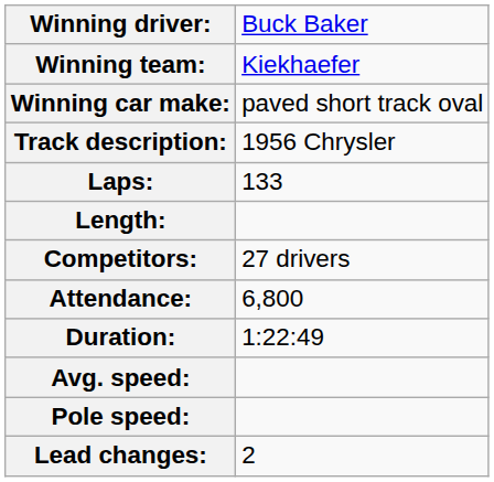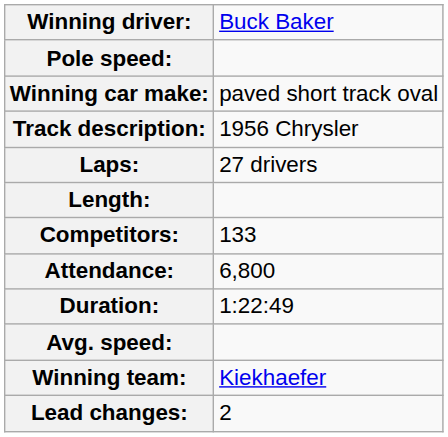 <table class="wikitable" style=text-align:left>
 <tr>
 <th>Winning driver:</th>
 <td><a href='#'>Buck Baker</a></td>
 </tr>
 <tr>
-<th>Winning team:</th>
-<td><a href='#'>Kiekhaefer</a></td>
+<th>Pole speed:</th>
+<td></td>
 </tr>
 <tr>
 <th>Winning car make:</th>
 <td> paved short track oval</td>
 </tr>
 <tr>
 <th>Track description:</th>
 <td>1956 Chrysler</td>
 </tr>
 <tr>
 <th>Laps:</th>
-<td>133</td>
+<td>27 drivers</td>
 </tr>
 <tr>
 <th>Length:</th>
 <td></td>
 </tr>
 <tr>
 <th>Competitors:</th>
-<td>27 drivers</td>
+<td>133</td>
 </tr>
 <tr>
 <th>Attendance:</th>
 <td>6,800</td>
 </tr>
 <tr>
 <th>Duration:</th>
 <td>1:22:49</td>
 </tr>
 <tr>
 <th>Avg. speed:</th>
 <td></td>
 </tr>
 <tr>
-<th>Pole speed:</th>
-<td></td>
+<th>Winning team:</th>
+<td><a href='#'>Kiekhaefer</a></td>
 </tr>
 <tr>
 <th>Lead changes:</th>
 <td>2</td>
 </tr>
 </table>
